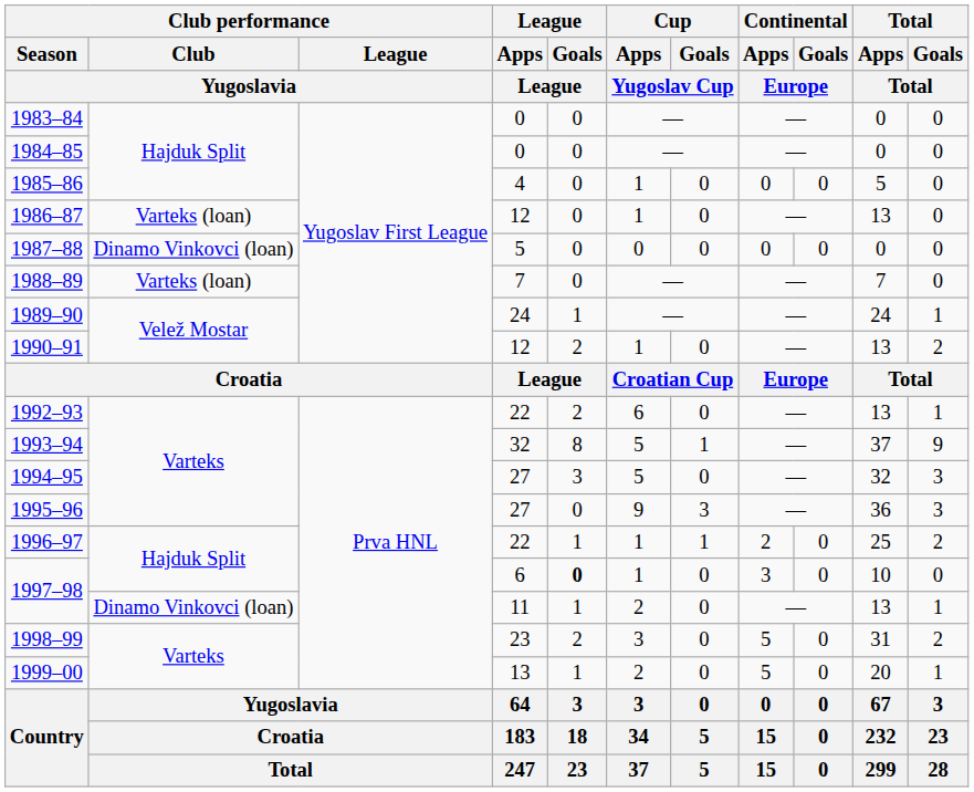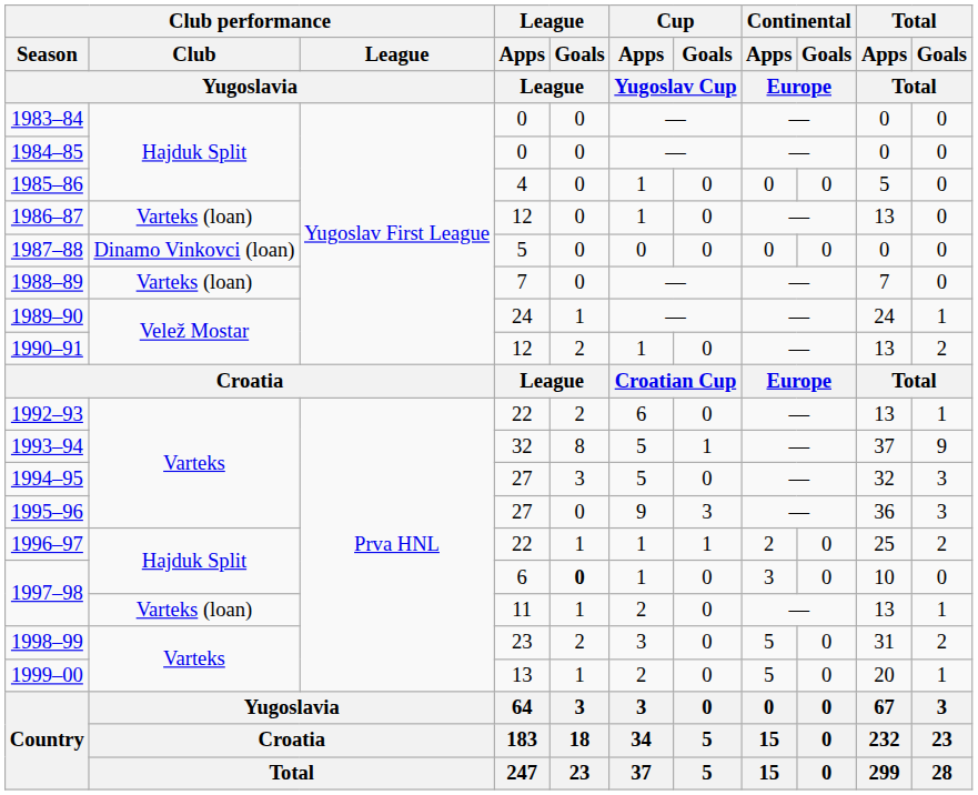 <table class="wikitable" style="text-align:center;">
 <tr>
 <th colspan=3>Club performance</th>
 <th colspan=2>League</th>
 <th colspan=2>Cup</th>
 <th colspan=2>Continental</th>
 <th colspan=2>Total</th>
 </tr>
 <tr>
 <th>Season</th>
 <th>Club</th>
 <th>League</th>
 <th>Apps</th>
 <th>Goals</th>
 <th>Apps</th>
 <th>Goals</th>
 <th>Apps</th>
 <th>Goals</th>
 <th>Apps</th>
 <th>Goals</th>
 </tr>
 <tr>
 <th colspan=3>Yugoslavia</th>
 <th colspan=2>League</th>
 <th colspan=2><a href='#'>Yugoslav Cup</a></th>
 <th colspan=2><a href='#'>Europe</a></th>
 <th colspan=2>Total</th>
 </tr>
 <tr>
 <td><a href='#'>1983–84</a></td>
 <td rowspan="3"><a href='#'>Hajduk Split</a></td>
 <td rowspan="8"><a href='#'>Yugoslav First League</a></td>
 <td>0</td>
 <td>0</td>
 <td colspan="2">—</td>
 <td colspan="2">—</td>
 <td>0</td>
 <td>0</td>
 </tr>
 <tr>
 <td><a href='#'>1984–85</a></td>
 <td>0</td>
 <td>0</td>
 <td colspan="2">—</td>
 <td colspan="2">—</td>
 <td>0</td>
 <td>0</td>
 </tr>
 <tr>
 <td><a href='#'>1985–86</a></td>
 <td>4</td>
 <td>0</td>
 <td>1</td>
 <td>0</td>
 <td>0</td>
 <td>0</td>
 <td>5</td>
 <td>0</td>
 </tr>
 <tr>
 <td><a href='#'>1986–87</a></td>
 <td rowspan="1"><a href='#'>Varteks</a> (loan)</td>
 <td>12</td>
 <td>0</td>
 <td>1</td>
 <td>0</td>
 <td colspan="2">—</td>
 <td>13</td>
 <td>0</td>
 </tr>
 <tr>
 <td><a href='#'>1987–88</a></td>
 <td rowspan="1"><a href='#'>Dinamo Vinkovci</a> (loan)</td>
 <td>5</td>
 <td>0</td>
 <td>0</td>
 <td>0</td>
 <td>0</td>
 <td>0</td>
 <td>0</td>
 <td>0</td>
 </tr>
 <tr>
 <td><a href='#'>1988–89</a></td>
 <td rowspan="1"><a href='#'>Varteks</a> (loan)</td>
 <td>7</td>
 <td>0</td>
 <td colspan="2">—</td>
 <td colspan="2">—</td>
 <td>7</td>
 <td>0</td>
 </tr>
 <tr>
 <td><a href='#'>1989–90</a></td>
 <td rowspan="2"><a href='#'>Velež Mostar</a></td>
 <td>24</td>
 <td>1</td>
 <td colspan="2">—</td>
 <td colspan="2">—</td>
 <td>24</td>
 <td>1</td>
 </tr>
 <tr>
 <td><a href='#'>1990–91</a></td>
 <td>12</td>
 <td>2</td>
 <td>1</td>
 <td>0</td>
 <td colspan="2">—</td>
 <td>13</td>
 <td>2</td>
 </tr>
 <tr>
 <th colspan=3>Croatia</th>
 <th colspan=2>League</th>
 <th colspan=2><a href='#'>Croatian Cup</a></th>
 <th colspan=2><a href='#'>Europe</a></th>
 <th colspan=2>Total</th>
 </tr>
 <tr>
 <td><a href='#'>1992–93</a></td>
 <td rowspan="4"><a href='#'>Varteks</a></td>
 <td rowspan="9"><a href='#'>Prva HNL</a></td>
 <td>22</td>
 <td>2</td>
 <td>6</td>
 <td>0</td>
 <td colspan="2">—</td>
 <td>13</td>
 <td>1</td>
 </tr>
 <tr>
 <td><a href='#'>1993–94</a></td>
 <td>32</td>
 <td>8</td>
 <td>5</td>
 <td>1</td>
 <td colspan="2">—</td>
 <td>37</td>
 <td>9</td>
 </tr>
 <tr>
 <td><a href='#'>1994–95</a></td>
 <td>27</td>
 <td>3</td>
 <td>5</td>
 <td>0</td>
 <td colspan="2">—</td>
 <td>32</td>
 <td>3</td>
 </tr>
 <tr>
 <td><a href='#'>1995–96</a></td>
 <td>27</td>
 <td>0</td>
 <td>9</td>
 <td>3</td>
 <td colspan="2">—</td>
 <td>36</td>
 <td>3</td>
 </tr>
 <tr>
 <td><a href='#'>1996–97</a></td>
 <td rowspan="2"><a href='#'>Hajduk Split</a></td>
 <td>22</td>
 <td>1</td>
 <td>1</td>
 <td>1</td>
 <td>2</td>
 <td>0</td>
 <td>25</td>
 <td>2</td>
 </tr>
 <tr>
 <td rowspan="2"><a href='#'>1997–98</a></td>
 <td>6</td>
 <td><strong>0</strong></td>
 <td>1</td>
 <td>0</td>
 <td>3</td>
 <td>0</td>
 <td>10</td>
 <td>0</td>
 </tr>
 <tr>
-<td rowspan="1"><a href='#'>Dinamo Vinkovci</a> (loan)</td>
+<td rowspan="1"><a href='#'>Varteks</a> (loan)</td>
 <td>11</td>
 <td>1</td>
 <td>2</td>
 <td>0</td>
 <td colspan="2">—</td>
 <td>13</td>
 <td>1</td>
 </tr>
 <tr>
 <td><a href='#'>1998–99</a></td>
 <td rowspan="2"><a href='#'>Varteks</a></td>
 <td>23</td>
 <td>2</td>
 <td>3</td>
 <td>0</td>
 <td>5</td>
 <td>0</td>
 <td>31</td>
 <td>2</td>
 </tr>
 <tr>
 <td><a href='#'>1999–00</a></td>
 <td>13</td>
 <td>1</td>
 <td>2</td>
 <td>0</td>
 <td>5</td>
 <td>0</td>
 <td>20</td>
 <td>1</td>
 </tr>
 <tr>
 <th rowspan=3>Country</th>
 <th colspan=2>Yugoslavia</th>
 <th>64</th>
 <th>3</th>
 <th>3</th>
 <th>0</th>
 <th>0</th>
 <th>0</th>
 <th>67</th>
 <th>3</th>
 </tr>
 <tr>
 <th colspan=2>Croatia</th>
 <th>183</th>
 <th>18</th>
 <th>34</th>
 <th>5</th>
 <th>15</th>
 <th>0</th>
 <th>232</th>
 <th>23</th>
 </tr>
 <tr>
 <th colspan=2>Total</th>
 <th>247</th>
 <th>23</th>
 <th>37</th>
 <th>5</th>
 <th>15</th>
 <th>0</th>
 <th>299</th>
 <th>28</th>
 </tr>
 </table>
